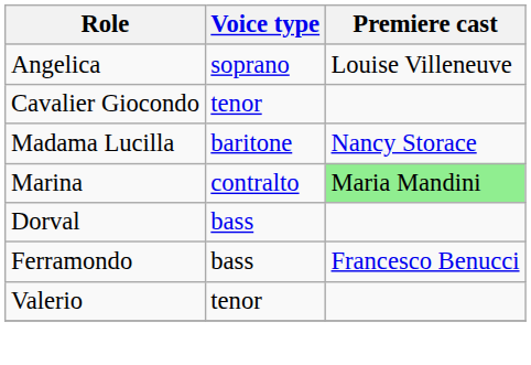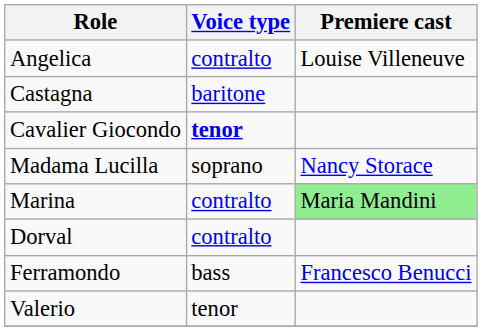 <table class="wikitable">
 <tr>
 <th>Role</th>
 <th><a href='#'>Voice type</a></th>
 <th>Premiere cast</th>
 </tr>
 <tr>
 <td>Angelica</td>
-<td><a href='#'>soprano</a></td>
+<td><a href='#'>contralto</a></td>
 <td>Louise Villeneuve</td>
 </tr>
 <tr>
+<td>Castagna</td>
+<td><a href='#'>baritone</a></td>
+<td></td>
+</tr>
+<tr>
 <td>Cavalier Giocondo</td>
-<td><a href='#'>tenor</a></td>
+<td><strong><a href='#'>tenor</a></strong></td>
 <td></td>
 </tr>
 <tr>
 <td>Madama Lucilla</td>
-<td><a href='#'>baritone</a></td>
+<td>soprano</td>
 <td><a href='#'>Nancy Storace</a></td>
 </tr>
 <tr>
 <td>Marina</td>
 <td><a href='#'>contralto</a></td>
 <td style="background: lightgreen;">Maria Mandini</td>
 </tr>
 <tr>
 <td>Dorval</td>
-<td><a href='#'>bass</a></td>
+<td><a href='#'>contralto</a></td>
 <td></td>
 </tr>
 <tr>
 <td>Ferramondo</td>
 <td>bass</td>
 <td><a href='#'>Francesco Benucci</a></td>
 </tr>
 <tr>
 <td>Valerio</td>
 <td>tenor</td>
 <td></td>
 </tr>
 <tr>
 </tr>
 </table>
